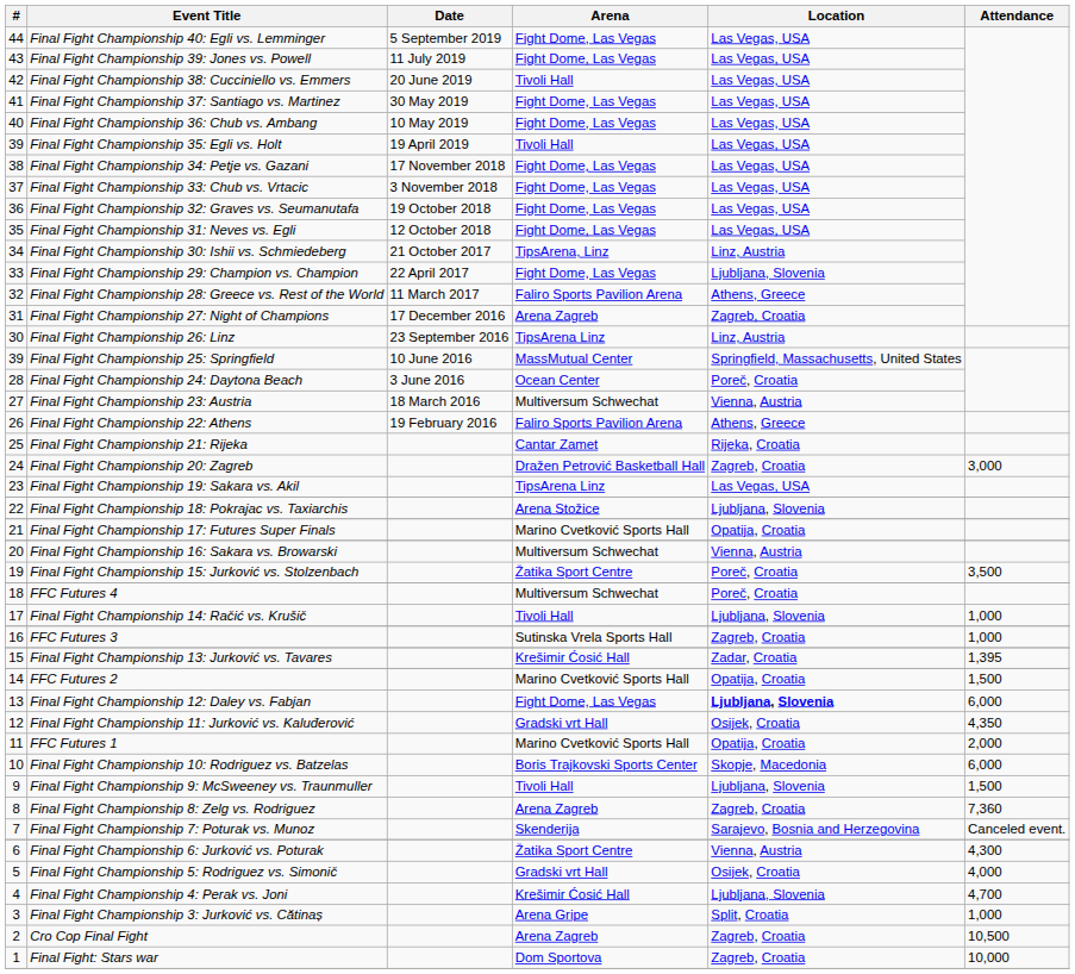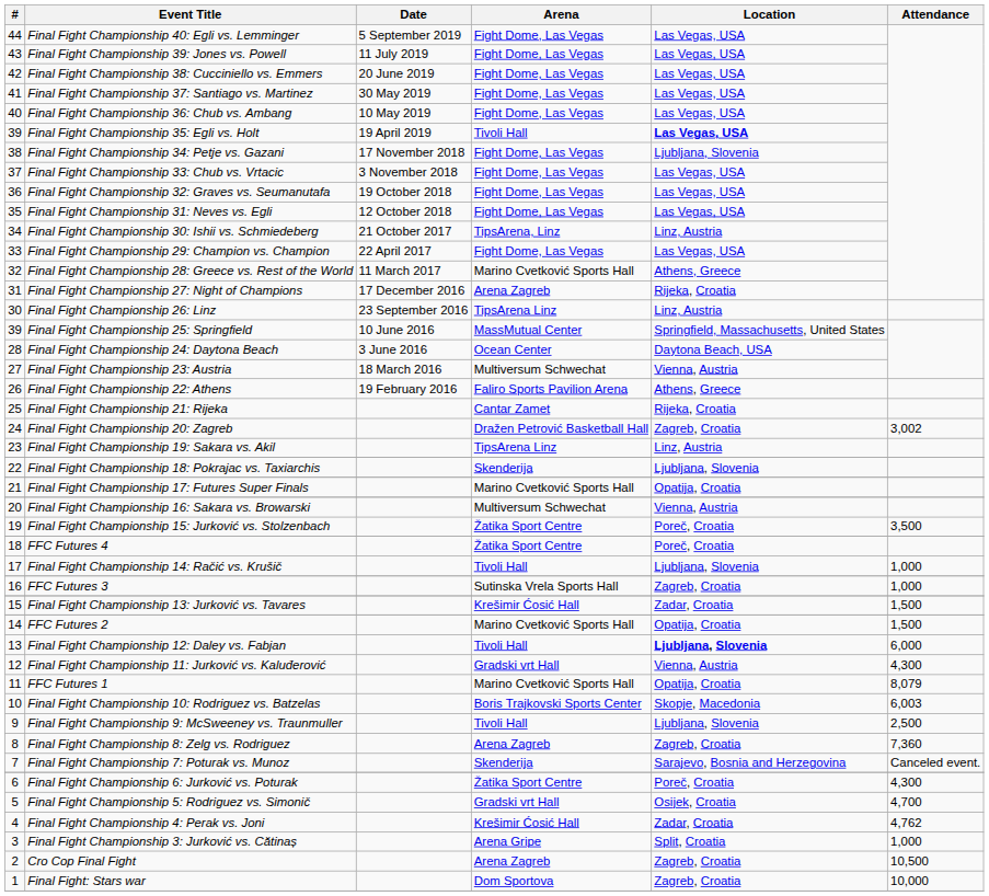 <table class="sortable wikitable succession-box" style="margin:1.0em auto; font-size:90%;">
 <tr>
 <th scope="col">#</th>
 <th scope="col">Event Title</th>
 <th scope="col">Date</th>
 <th scope="col">Arena</th>
 <th scope="col">Location</th>
 <th scope="col">Attendance</th>
 </tr>
 <tr>
 <td align=center>44</td>
 <td><em>Final Fight Championship 40: Egli vs. Lemminger</em></td>
 <td>5 September 2019</td>
 <td><a href='#'>Fight Dome, Las Vegas</a></td>
 <td><a href='#'>Las Vegas, USA</a></td>
 </tr>
 <tr>
 <td align=center>43</td>
 <td><em>Final Fight Championship 39: Jones vs. Powell</em></td>
 <td>11 July 2019</td>
 <td><a href='#'>Fight Dome, Las Vegas</a></td>
 <td><a href='#'>Las Vegas, USA</a></td>
 </tr>
 <tr>
 <td align=center>42</td>
 <td><em>Final Fight Championship 38: Cucciniello vs. Emmers</em></td>
 <td>20 June 2019</td>
-<td><a href='#'>Tivoli Hall</a></td>
+<td><a href='#'>Fight Dome, Las Vegas</a></td>
 <td><a href='#'>Las Vegas, USA</a></td>
 </tr>
 <tr>
 <td align=center>41</td>
 <td><em>Final Fight Championship 37: Santiago vs. Martinez</em></td>
 <td>30 May 2019</td>
 <td><a href='#'>Fight Dome, Las Vegas</a></td>
 <td><a href='#'>Las Vegas, USA</a></td>
 </tr>
 <tr>
 <td align=center>40</td>
 <td><em>Final Fight Championship 36: Chub vs. Ambang</em></td>
 <td>10 May 2019</td>
 <td><a href='#'>Fight Dome, Las Vegas</a></td>
 <td><a href='#'>Las Vegas, USA</a></td>
 </tr>
 <tr>
 <td align=center>39</td>
 <td><em>Final Fight Championship 35: Egli vs. Holt</em></td>
 <td>19 April 2019</td>
 <td><a href='#'>Tivoli Hall</a></td>
-<td><a href='#'>Las Vegas, USA</a></td>
+<td><strong><a href='#'>Las Vegas, USA</a></strong></td>
 </tr>
 <tr>
 <td align=center>38</td>
 <td><em>Final Fight Championship 34: Petje vs. Gazani</em></td>
 <td>17 November 2018</td>
 <td><a href='#'>Fight Dome, Las Vegas</a></td>
-<td><a href='#'>Las Vegas, USA</a></td>
+<td><a href='#'>Ljubljana, Slovenia</a></td>
 </tr>
 <tr>
 <td align=center>37</td>
 <td><em>Final Fight Championship 33: Chub vs. Vrtacic</em></td>
 <td>3 November 2018</td>
 <td><a href='#'>Fight Dome, Las Vegas</a></td>
 <td><a href='#'>Las Vegas, USA</a></td>
 </tr>
 <tr>
 <td align=center>36</td>
 <td><em>Final Fight Championship 32: Graves vs. Seumanutafa</em></td>
 <td>19 October 2018</td>
 <td><a href='#'>Fight Dome, Las Vegas</a></td>
 <td><a href='#'>Las Vegas, USA</a></td>
 </tr>
 <tr>
 <td align=center>35</td>
 <td><em>Final Fight Championship 31: Neves vs. Egli</em></td>
 <td>12 October 2018</td>
 <td><a href='#'>Fight Dome, Las Vegas</a></td>
 <td><a href='#'>Las Vegas, USA</a></td>
 </tr>
 <tr>
 <td align=center>34</td>
 <td><em>Final Fight Championship 30: Ishii vs. Schmiedeberg</em></td>
 <td>21 October 2017</td>
 <td><a href='#'>TipsArena, Linz</a></td>
 <td><a href='#'>Linz, Austria</a></td>
 </tr>
 <tr>
 <td align=center>33</td>
 <td><em>Final Fight Championship 29: Champion vs. Champion</em></td>
 <td>22 April 2017</td>
 <td><a href='#'>Fight Dome, Las Vegas</a></td>
-<td><a href='#'>Ljubljana, Slovenia</a></td>
+<td><a href='#'>Las Vegas, USA</a></td>
 </tr>
 <tr>
 <td align=center>32</td>
 <td><em>Final Fight Championship 28: Greece vs. Rest of the World</em></td>
 <td>11 March 2017</td>
-<td><a href='#'>Faliro Sports Pavilion Arena</a></td>
+<td>Marino Cvetković Sports Hall</td>
 <td><a href='#'>Athens, Greece</a></td>
 </tr>
 <tr>
 <td align=center>31</td>
 <td><em>Final Fight Championship 27: Night of Champions</em></td>
 <td>17 December 2016</td>
 <td><a href='#'>Arena Zagreb</a></td>
-<td><a href='#'>Zagreb, Croatia</a></td>
+<td><a href='#'>Rijeka</a>, <a href='#'>Croatia</a></td>
 </tr>
 <tr>
 <td align=center>30</td>
 <td><em>Final Fight Championship 26: Linz</em></td>
 <td>23 September 2016</td>
 <td><a href='#'>TipsArena Linz</a></td>
 <td><a href='#'>Linz, Austria</a></td>
 <td></td>
 </tr>
 <tr>
 <td align=center>39</td>
 <td><em>Final Fight Championship 25: Springfield</em></td>
 <td>10 June 2016</td>
 <td><a href='#'>MassMutual Center</a></td>
 <td><a href='#'>Springfield, Massachusetts</a>, United States</td>
 </tr>
 <tr>
 <td align=center>28</td>
 <td><em>Final Fight Championship 24: Daytona Beach</em></td>
 <td>3 June 2016</td>
 <td><a href='#'>Ocean Center</a></td>
-<td><a href='#'>Poreč</a>, <a href='#'>Croatia</a></td>
+<td><a href='#'>Daytona Beach, USA</a></td>
 </tr>
 <tr>
 <td align=center>27</td>
 <td><em>Final Fight Championship 23: Austria</em></td>
 <td>18 March 2016</td>
 <td>Multiversum Schwechat</td>
 <td><a href='#'>Vienna</a>, <a href='#'>Austria</a></td>
 </tr>
 <tr>
 <td align=center>26</td>
 <td><em>Final Fight Championship 22: Athens</em></td>
 <td>19 February 2016</td>
 <td><a href='#'>Faliro Sports Pavilion Arena</a></td>
 <td><a href='#'>Athens</a>, <a href='#'>Greece</a></td>
 <td></td>
 </tr>
 <tr>
 <td align=center>25</td>
 <td><em>Final Fight Championship 21: Rijeka</em></td>
 <td></td>
 <td><a href='#'>Cantar Zamet</a></td>
 <td><a href='#'>Rijeka</a>, <a href='#'>Croatia</a></td>
 <td></td>
 </tr>
 <tr>
 <td align=center>24</td>
 <td><em>Final Fight Championship 20: Zagreb</em></td>
 <td></td>
 <td><a href='#'>Dražen Petrović Basketball Hall</a></td>
 <td><a href='#'>Zagreb</a>, <a href='#'>Croatia</a></td>
-<td>3,000</td>
+<td>3,002</td>
 </tr>
 <tr>
 <td align=center>23</td>
 <td><em>Final Fight Championship 19: Sakara vs. Akil</em></td>
 <td></td>
 <td><a href='#'>TipsArena Linz</a></td>
-<td><a href='#'>Las Vegas, USA</a></td>
+<td><a href='#'>Linz</a>, <a href='#'>Austria</a></td>
 <td></td>
 </tr>
 <tr>
 </tr>
 <tr>
 <td align=center>22</td>
 <td><em>Final Fight Championship 18: Pokrajac vs. Taxiarchis</em></td>
 <td></td>
-<td><a href='#'>Arena Stožice</a></td>
+<td><a href='#'>Skenderija</a></td>
 <td><a href='#'>Ljubljana</a>, <a href='#'>Slovenia</a></td>
 <td></td>
 </tr>
 <tr>
 </tr>
 <tr>
 <td align=center>21</td>
 <td><em>Final Fight Championship 17: Futures Super Finals</em></td>
 <td></td>
 <td>Marino Cvetković Sports Hall</td>
 <td><a href='#'>Opatija</a>, <a href='#'>Croatia</a></td>
 <td></td>
 </tr>
 <tr>
 </tr>
 <tr>
 <td align="center">20</td>
 <td><em>Final Fight Championship 16: Sakara vs. Browarski</em></td>
 <td></td>
 <td>Multiversum Schwechat</td>
 <td><a href='#'>Vienna</a>, <a href='#'>Austria</a></td>
 <td></td>
 </tr>
 <tr>
 <td align="center">19</td>
 <td><em>Final Fight Championship 15: Jurković vs. Stolzenbach</em></td>
 <td></td>
 <td><a href='#'>Žatika Sport Centre</a></td>
 <td><a href='#'>Poreč</a>, <a href='#'>Croatia</a></td>
 <td>3,500</td>
 </tr>
 <tr>
 </tr>
 <tr>
 <td align=center>18</td>
 <td><em>FFC Futures 4</em></td>
 <td></td>
-<td>Multiversum Schwechat</td>
+<td><a href='#'>Žatika Sport Centre</a></td>
 <td><a href='#'>Poreč</a>, <a href='#'>Croatia</a></td>
 <td></td>
 </tr>
 <tr>
 <td align=center>17</td>
 <td><em>Final Fight Championship 14: Račić vs. Krušič</em></td>
 <td></td>
 <td><a href='#'>Tivoli Hall</a></td>
 <td><a href='#'>Ljubljana</a>, <a href='#'>Slovenia</a></td>
 <td>1,000</td>
 </tr>
 <tr>
 </tr>
 <tr>
 <td align=center>16</td>
 <td><em>FFC Futures 3</em></td>
 <td></td>
 <td>Sutinska Vrela Sports Hall</td>
 <td><a href='#'>Zagreb</a>, <a href='#'>Croatia</a></td>
 <td>1,000</td>
 </tr>
 <tr>
 </tr>
 <tr>
 <td align=center>15</td>
 <td><em>Final Fight Championship 13: Jurković vs. Tavares</em></td>
 <td></td>
 <td><a href='#'>Krešimir Ćosić Hall</a></td>
 <td><a href='#'>Zadar</a>, <a href='#'>Croatia</a></td>
-<td>1,395</td>
+<td>1,500</td>
 </tr>
 <tr>
 </tr>
 <tr>
 <td align=center>14</td>
 <td><em>FFC Futures 2</em></td>
 <td></td>
 <td>Marino Cvetković Sports Hall</td>
 <td><a href='#'>Opatija</a>, <a href='#'>Croatia</a></td>
 <td>1,500</td>
 </tr>
 <tr>
 <td align=center>13</td>
 <td><em>Final Fight Championship 12: Daley vs. Fabjan</em></td>
 <td></td>
-<td><a href='#'>Fight Dome, Las Vegas</a></td>
+<td><a href='#'>Tivoli Hall</a></td>
 <td><strong><a href='#'>Ljubljana</a>, <a href='#'>Slovenia</a></strong></td>
 <td>6,000</td>
 </tr>
 <tr>
 <td align=center>12</td>
 <td><em>Final Fight Championship 11: Jurković vs. Kaluđerović</em></td>
 <td></td>
 <td><a href='#'>Gradski vrt Hall</a></td>
-<td><a href='#'>Osijek</a>, <a href='#'>Croatia</a></td>
-<td>4,350</td>
+<td><a href='#'>Vienna</a>, <a href='#'>Austria</a></td>
+<td>4,300</td>
 </tr>
 <tr>
 <td align=center>11</td>
 <td><em>FFC Futures 1</em></td>
 <td></td>
 <td>Marino Cvetković Sports Hall</td>
 <td><a href='#'>Opatija</a>, <a href='#'>Croatia</a></td>
-<td>2,000</td>
+<td>8,079</td>
 </tr>
 <tr>
 <td align=center>10</td>
 <td><em>Final Fight Championship 10: Rodriguez vs. Batzelas</em></td>
 <td></td>
 <td><a href='#'>Boris Trajkovski Sports Center</a></td>
 <td><a href='#'>Skopje</a>, <a href='#'>Macedonia</a></td>
-<td>6,000</td>
+<td>6,003</td>
 </tr>
 <tr>
 <td align=center>9</td>
 <td><em>Final Fight Championship 9: McSweeney vs. Traunmuller</em></td>
 <td></td>
 <td><a href='#'>Tivoli Hall</a></td>
 <td><a href='#'>Ljubljana</a>, <a href='#'>Slovenia</a></td>
-<td>1,500</td>
+<td>2,500</td>
 </tr>
 <tr>
 <td align=center>8</td>
 <td><em>Final Fight Championship 8: Zelg vs. Rodriguez</em></td>
 <td></td>
 <td><a href='#'>Arena Zagreb</a></td>
 <td><a href='#'>Zagreb</a>, <a href='#'>Croatia</a></td>
 <td>7,360</td>
 </tr>
 <tr>
 <td align=center>7</td>
 <td><em>Final Fight Championship 7: Poturak vs. Munoz</em></td>
 <td></td>
 <td><a href='#'>Skenderija</a></td>
 <td><a href='#'>Sarajevo</a>, <a href='#'>Bosnia and Herzegovina</a></td>
 <td>Canceled event.</td>
 </tr>
 <tr>
 </tr>
 <tr>
 <td align=center>6</td>
 <td><em>Final Fight Championship 6: Jurković vs. Poturak</em></td>
 <td></td>
 <td><a href='#'>Žatika Sport Centre</a></td>
-<td><a href='#'>Vienna</a>, <a href='#'>Austria</a></td>
+<td><a href='#'>Poreč</a>, <a href='#'>Croatia</a></td>
 <td>4,300</td>
 </tr>
 <tr>
 <td align=center>5</td>
 <td><em>Final Fight Championship 5: Rodriguez vs. Simonič</em></td>
 <td></td>
 <td><a href='#'>Gradski vrt Hall</a></td>
 <td><a href='#'>Osijek</a>, <a href='#'>Croatia</a></td>
-<td>4,000</td>
+<td>4,700</td>
 </tr>
 <tr>
 <td align=center>4</td>
 <td><em>Final Fight Championship 4: Perak vs. Joni</em></td>
 <td></td>
 <td><a href='#'>Krešimir Ćosić Hall</a></td>
-<td><a href='#'>Ljubljana, Slovenia</a></td>
-<td>4,700</td>
+<td><a href='#'>Zadar</a>, <a href='#'>Croatia</a></td>
+<td>4,762</td>
 </tr>
 <tr>
 <td align=center>3</td>
 <td><em>Final Fight Championship 3: Jurković vs. Cătinaș</em></td>
 <td></td>
 <td><a href='#'>Arena Gripe</a></td>
 <td><a href='#'>Split</a>, <a href='#'>Croatia</a></td>
 <td>1,000</td>
 </tr>
 <tr>
 <td align=center>2</td>
 <td><em>Cro Cop Final Fight</em></td>
 <td></td>
 <td><a href='#'>Arena Zagreb</a></td>
 <td><a href='#'>Zagreb</a>, <a href='#'>Croatia</a></td>
 <td>10,500</td>
 </tr>
 <tr>
 <td align=center>1</td>
 <td><em>Final Fight: Stars war</em></td>
 <td></td>
 <td><a href='#'>Dom Sportova</a></td>
 <td><a href='#'>Zagreb</a>, <a href='#'>Croatia</a></td>
 <td>10,000</td>
 </tr>
 <tr>
 </tr>
 </table>
